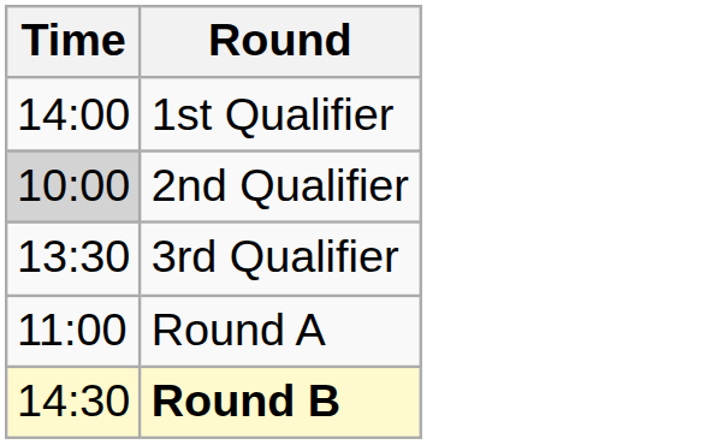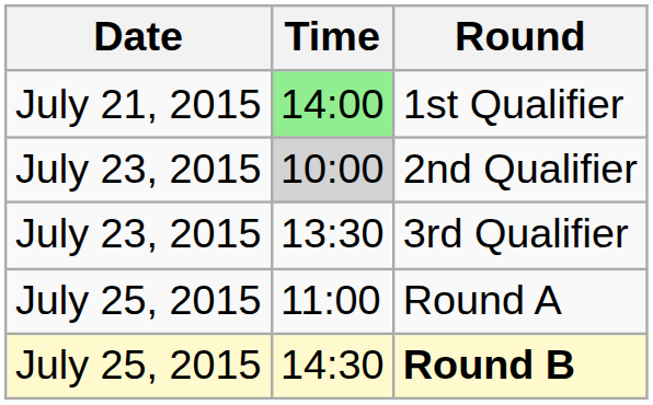 <table class="wikitable">
 <tr>
+<th>Date</th>
 <th>Time</th>
 <th>Round</th>
 </tr>
 <tr>
-<td>14:00</td>
+<td>July 21, 2015</td>
+<td style="background: lightgreen;">14:00</td>
 <td>1st Qualifier</td>
 </tr>
 <tr>
+<td>July 23, 2015</td>
 <td style="background: lightgrey;">10:00</td>
 <td>2nd Qualifier</td>
 </tr>
 <tr>
+<td>July 23, 2015</td>
 <td>13:30</td>
 <td>3rd Qualifier</td>
 </tr>
 <tr>
+<td>July 25, 2015</td>
 <td>11:00</td>
 <td>Round A</td>
 </tr>
 <tr style=background:lemonchiffon>
+<td>July 25, 2015</td>
 <td>14:30</td>
 <td><strong> Round B</strong></td>
 </tr>
 </table>
